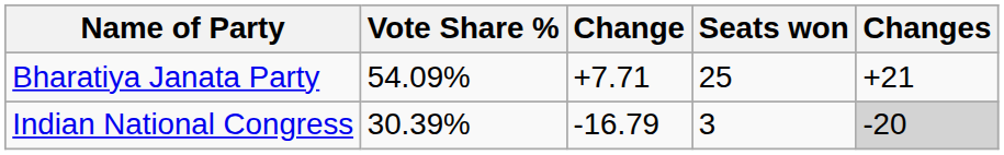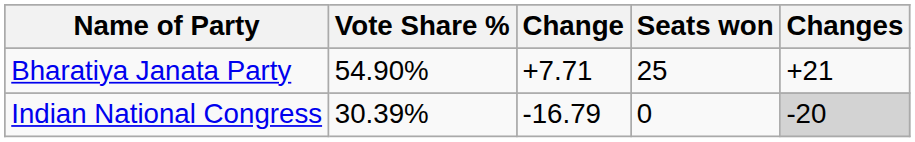 <table class="wikitable sortable">
 <tr>
 <th>Name of Party</th>
 <th>Vote Share %</th>
 <th>Change</th>
 <th>Seats won</th>
 <th>Changes</th>
 </tr>
 <tr>
 <td><a href='#'>Bharatiya Janata Party</a></td>
-<td>54.09%</td>
+<td>54.90%</td>
 <td>+7.71</td>
 <td>25</td>
 <td>+21</td>
 </tr>
 <tr>
 <td><a href='#'>Indian National Congress</a></td>
 <td>30.39%</td>
 <td>-16.79</td>
-<td>3</td>
+<td>0</td>
 <td style="background: lightgrey;">-20</td>
 </tr>
 </table>
